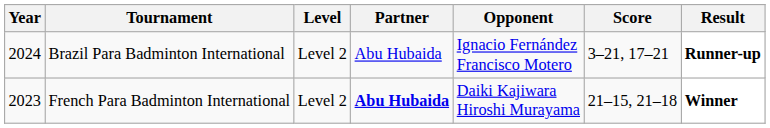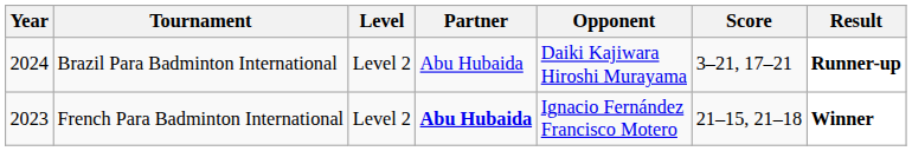 <table class="sortable wikitable" style="font-size: 90%;">
 <tr>
 <th>Year</th>
 <th>Tournament</th>
 <th>Level</th>
 <th>Partner</th>
 <th>Opponent</th>
 <th>Score</th>
 <th>Result</th>
 </tr>
 <tr>
 <td align="center">2024</td>
 <td align="left">Brazil Para Badminton International</td>
 <td align="left">Level 2</td>
 <td align="left"> <a href='#'>Abu Hubaida</a></td>
-<td align="left"> <a href='#'>Ignacio Fernández</a><br>  <a href='#'>Francisco Motero</a></td>
+<td align="left"> <a href='#'>Daiki Kajiwara</a><br>  <a href='#'>Hiroshi Murayama</a></td>
 <td align="left">3–21, 17–21</td>
 <td style="text-align:left; background:white"> <strong>Runner-up</strong></td>
 </tr>
 <tr>
 <td align="center">2023</td>
 <td align="left">French Para Badminton International</td>
 <td align="left">Level 2</td>
 <td align="left"><strong> <a href='#'>Abu Hubaida</a></strong></td>
-<td align="left"> <a href='#'>Daiki Kajiwara</a><br>  <a href='#'>Hiroshi Murayama</a></td>
+<td align="left"> <a href='#'>Ignacio Fernández</a><br>  <a href='#'>Francisco Motero</a></td>
 <td align="left">21–15, 21–18</td>
 <td style="text-align:left; background:white"> <strong>Winner</strong></td>
 </tr>
 </table>
